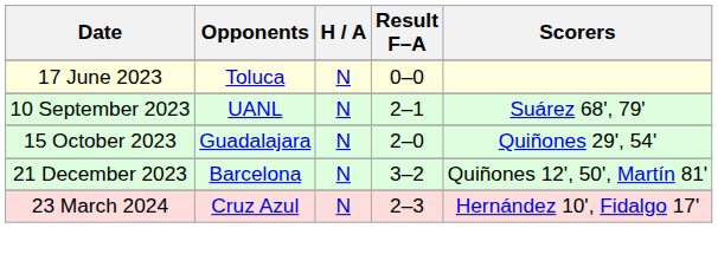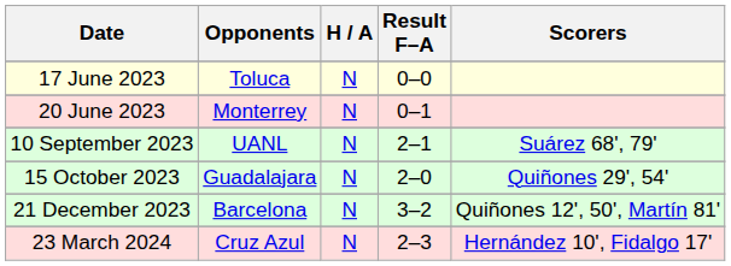 <table class="wikitable" style="text-align:center">
 <tr>
 <th>Date</th>
 <th>Opponents</th>
 <th>H / A</th>
 <th>Result<br>F–A</th>
 <th>Scorers</th>
 </tr>
 <tr style=>
 </tr>
 <tr bgcolor="#ffffdd">
 <td>17 June 2023</td>
 <td> <a href='#'>Toluca</a></td>
 <td><a href='#'>N</a></td>
 <td>0–0</td>
 <td></td>
 </tr>
 <tr>
 </tr>
 <tr style=>
+</tr>
+<tr bgcolor="#ffdddd">
+<td>20 June 2023</td>
+<td> <a href='#'>Monterrey</a></td>
+<td><a href='#'>N</a></td>
+<td>0–1</td>
+<td></td>
 </tr>
 <tr>
 </tr>
 <tr style=>
 </tr>
 <tr bgcolor="#ddffdd">
 <td>10 September 2023</td>
 <td> <a href='#'>UANL</a></td>
 <td><a href='#'>N</a></td>
 <td>2–1</td>
 <td><a href='#'>Suárez</a> 68', 79'</td>
 </tr>
 <tr>
 </tr>
 <tr style=>
 </tr>
 <tr bgcolor="#ddffdd">
 <td>15 October 2023</td>
 <td> <a href='#'>Guadalajara</a></td>
 <td><a href='#'>N</a></td>
 <td>2–0</td>
 <td><a href='#'>Quiñones</a> 29', 54'</td>
 </tr>
 <tr style=>
 </tr>
 <tr bgcolor="#ddffdd">
 <td>21 December 2023</td>
 <td> <a href='#'>Barcelona</a></td>
 <td><a href='#'>N</a></td>
 <td>3–2</td>
 <td>Quiñones 12', 50', <a href='#'>Martín</a> 81'</td>
 </tr>
 <tr style=>
 </tr>
 <tr bgcolor="#ffdddd">
 <td>23 March 2024</td>
 <td> <a href='#'>Cruz Azul</a></td>
 <td><a href='#'>N</a></td>
 <td>2–3</td>
 <td><a href='#'>Hernández</a> 10', <a href='#'>Fidalgo</a> 17'</td>
 </tr>
 </table>
